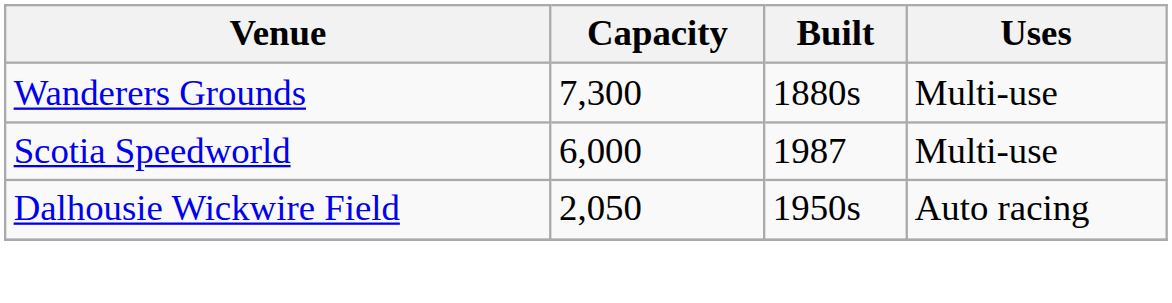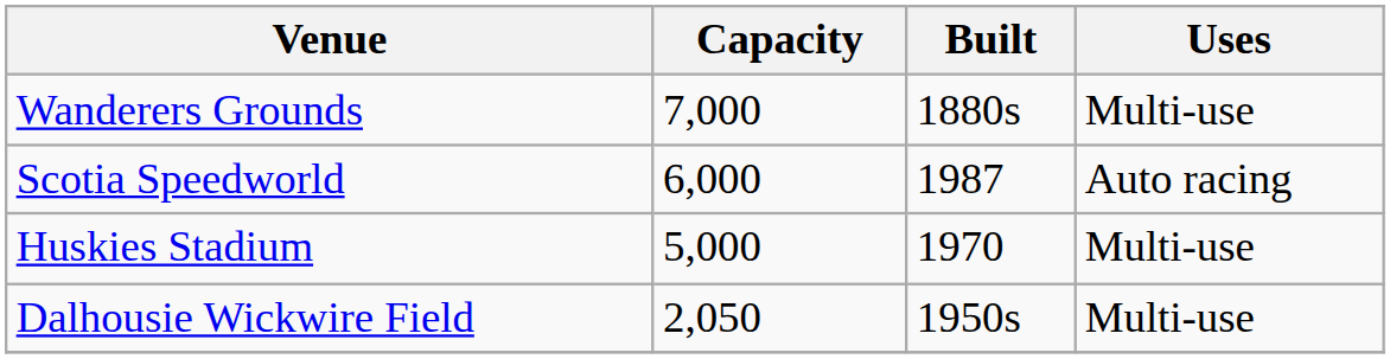 <table class="wikitable sortable" width="40%">
 <tr>
 <th>Venue</th>
 <th>Capacity</th>
 <th>Built</th>
 <th>Uses</th>
 </tr>
 <tr>
 <td><a href='#'>Wanderers Grounds</a></td>
-<td>7,300</td>
+<td>7,000</td>
 <td>1880s</td>
 <td>Multi-use</td>
 </tr>
 <tr>
 <td><a href='#'>Scotia Speedworld</a></td>
 <td>6,000</td>
 <td>1987</td>
+<td>Auto racing</td>
+</tr>
+<tr>
+<td><a href='#'>Huskies Stadium</a></td>
+<td>5,000</td>
+<td>1970</td>
 <td>Multi-use</td>
 </tr>
 <tr>
 <td><a href='#'>Dalhousie Wickwire Field</a></td>
 <td>2,050</td>
 <td>1950s</td>
-<td>Auto racing</td>
+<td>Multi-use</td>
 </tr>
 <tr>
 </tr>
 </table>
